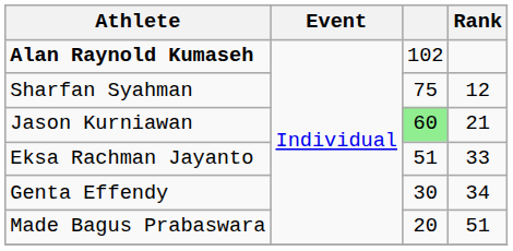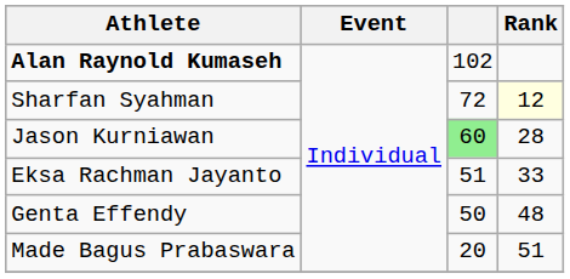 <table class=wikitable style="font-size:90%; text-align:center">
 <tr>
 <th>Athlete</th>
 <th>Event</th>
 <th></th>
 <th>Rank</th>
 </tr>
 <tr>
 <td align=left><strong>Alan Raynold Kumaseh</strong></td>
 <td align=left rowspan=6><a href='#'>Individual</a></td>
 <td>102</td>
 <td></td>
 </tr>
 <tr>
 <td align=left>Sharfan Syahman</td>
-<td>75</td>
-<td>12</td>
+<td>72</td>
+<td style="background: lightyellow;">12</td>
 </tr>
 <tr>
 <td align=left>Jason Kurniawan</td>
 <td style="background: lightgreen;">60</td>
-<td>21</td>
+<td>28</td>
 </tr>
 <tr>
 <td align=left>Eksa Rachman Jayanto</td>
 <td>51</td>
 <td>33</td>
 </tr>
 <tr>
 <td align=left>Genta Effendy</td>
-<td>30</td>
-<td>34</td>
+<td>50</td>
+<td>48</td>
 </tr>
 <tr>
 <td align=left>Made Bagus Prabaswara</td>
 <td>20</td>
 <td>51</td>
 </tr>
 <tr>
 </tr>
 </table>
